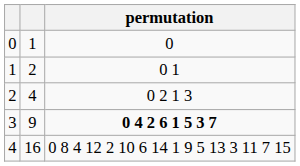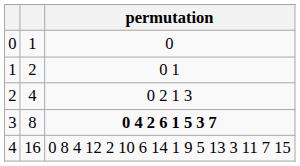 <table class="wikitable" style="text-align: center;">
 <tr>
 <th></th>
 <th></th>
 <th>permutation</th>
 </tr>
 <tr>
 <td>0</td>
 <td>1</td>
 <td>0</td>
 </tr>
 <tr>
 <td>1</td>
 <td>2</td>
 <td>0 1</td>
 </tr>
 <tr>
 <td>2</td>
 <td>4</td>
 <td>0 2 1 3</td>
 </tr>
 <tr>
 <td>3</td>
-<td>9</td>
+<td>8</td>
 <td><strong>0 4 2 6 1 5 3 7</strong></td>
 </tr>
 <tr>
 <td>4</td>
 <td>16</td>
 <td>0 8 4 12 2 10 6 14 1 9 5 13 3 11 7 15</td>
 </tr>
 </table>
